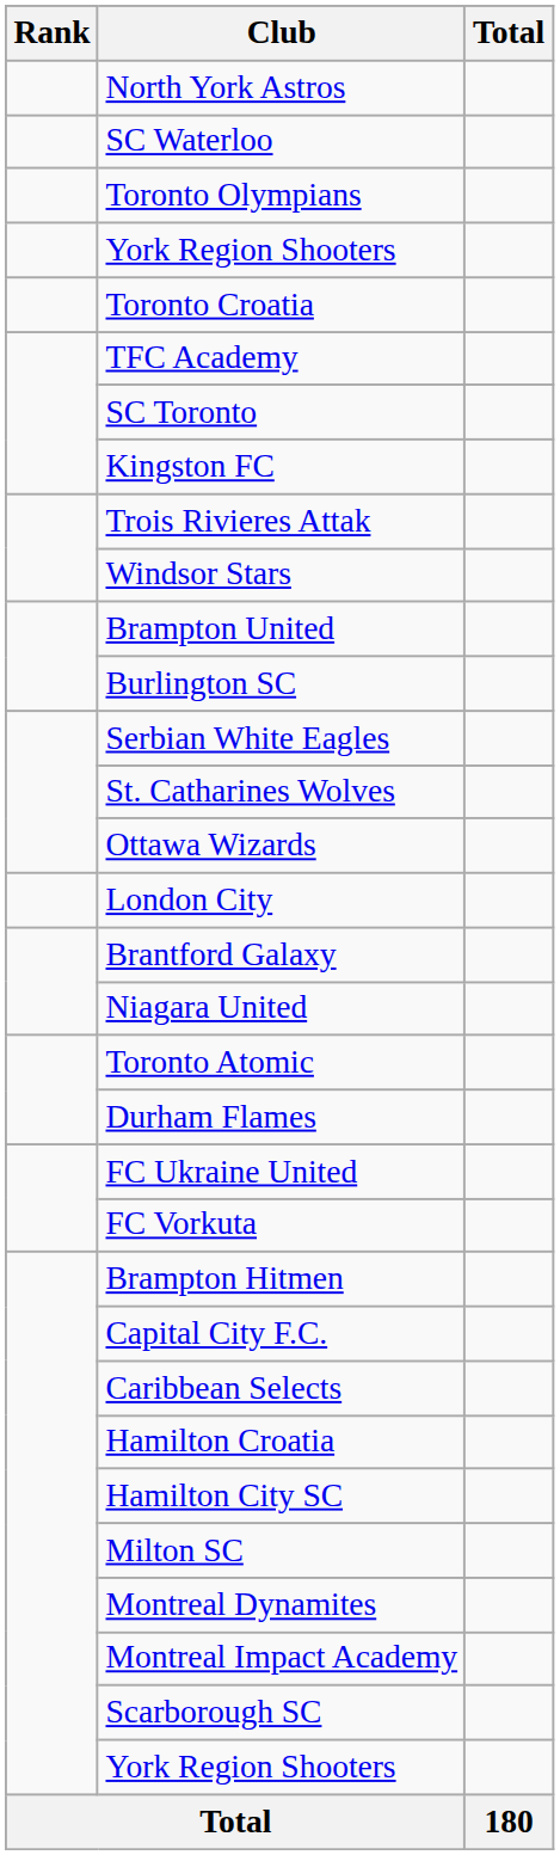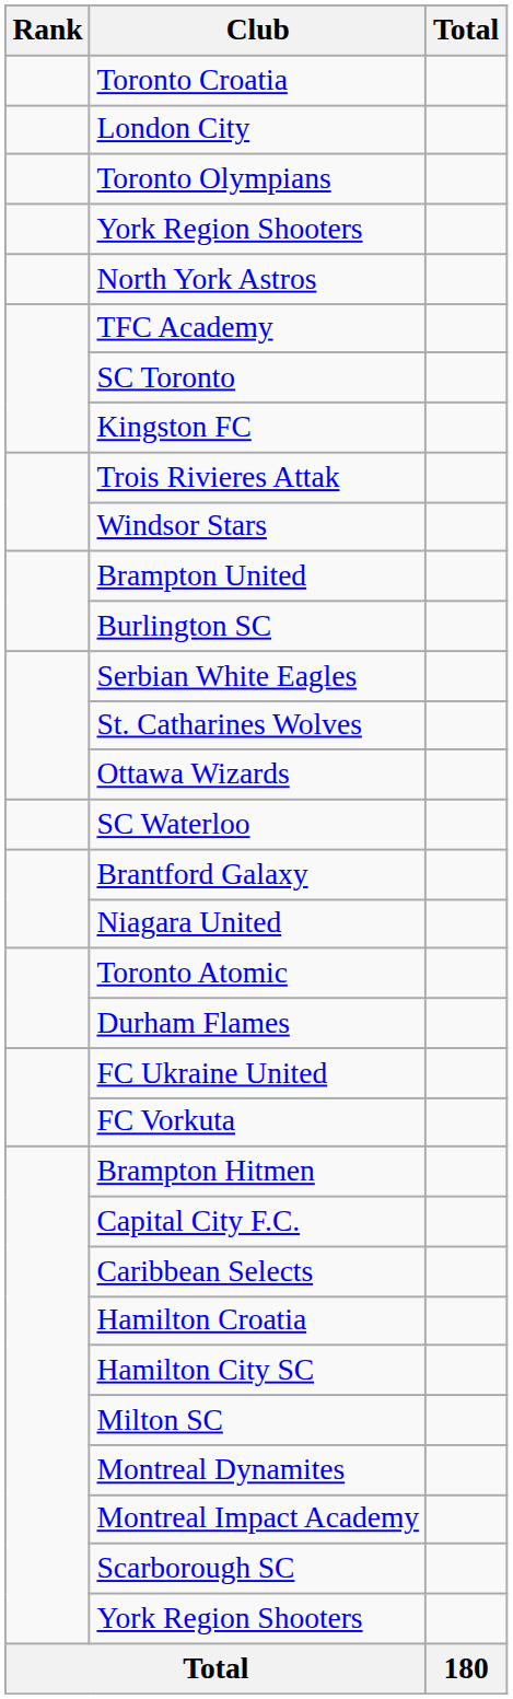 <table class="wikitable sortable" style="font-size:90%;">
 <tr>
 <th class="unsortable">Rank</th>
 <th>Club</th>
 <th>Total</th>
 </tr>
 <tr>
 <td></td>
-<td><a href='#'>North York Astros</a></td>
+<td><a href='#'>Toronto Croatia</a></td>
 <td></td>
 </tr>
 <tr>
 <td></td>
-<td><a href='#'>SC Waterloo</a></td>
+<td><a href='#'>London City</a></td>
 <td></td>
 </tr>
 <tr>
 <td></td>
 <td><a href='#'>Toronto Olympians</a></td>
 <td></td>
 </tr>
 <tr>
 <td></td>
 <td><a href='#'>York Region Shooters</a></td>
 <td></td>
 </tr>
 <tr>
 <td></td>
-<td><a href='#'>Toronto Croatia</a></td>
+<td><a href='#'>North York Astros</a></td>
 <td></td>
 </tr>
 <tr>
 <td rowspan="3"></td>
 <td><a href='#'>TFC Academy</a></td>
 <td></td>
 </tr>
 <tr>
 <td><a href='#'>SC Toronto</a></td>
 <td></td>
 </tr>
 <tr>
 <td><a href='#'>Kingston FC</a></td>
 <td></td>
 </tr>
 <tr>
 <td rowspan="2"></td>
 <td><a href='#'>Trois Rivieres Attak</a></td>
 <td></td>
 </tr>
 <tr>
 <td><a href='#'>Windsor Stars</a></td>
 <td></td>
 </tr>
 <tr>
 <td rowspan="2"></td>
 <td><a href='#'>Brampton United</a></td>
 <td></td>
 </tr>
 <tr>
 <td><a href='#'>Burlington SC</a></td>
 <td></td>
 </tr>
 <tr>
 <td rowspan="3"></td>
 <td><a href='#'>Serbian White Eagles</a></td>
 <td></td>
 </tr>
 <tr>
 <td><a href='#'>St. Catharines Wolves</a></td>
 <td></td>
 </tr>
 <tr>
 <td><a href='#'>Ottawa Wizards</a></td>
 <td></td>
 </tr>
 <tr>
 <td></td>
-<td><a href='#'>London City</a></td>
+<td><a href='#'>SC Waterloo</a></td>
 <td></td>
 </tr>
 <tr>
 <td rowspan="2"></td>
 <td><a href='#'>Brantford Galaxy</a></td>
 <td></td>
 </tr>
 <tr>
 <td><a href='#'>Niagara United</a></td>
 <td></td>
 </tr>
 <tr>
 <td rowspan="2"></td>
 <td><a href='#'>Toronto Atomic</a></td>
 <td></td>
 </tr>
 <tr>
 <td><a href='#'>Durham Flames</a></td>
 <td></td>
 </tr>
 <tr>
 <td rowspan="2"></td>
 <td><a href='#'>FC Ukraine United</a></td>
 <td></td>
 </tr>
 <tr>
 <td><a href='#'>FC Vorkuta</a></td>
 <td></td>
 </tr>
 <tr>
 <td rowspan="10"></td>
 <td><a href='#'>Brampton Hitmen</a></td>
 <td></td>
 </tr>
 <tr>
 <td><a href='#'>Capital City F.C.</a></td>
 <td></td>
 </tr>
 <tr>
 <td><a href='#'>Caribbean Selects</a></td>
 <td></td>
 </tr>
 <tr>
 <td><a href='#'>Hamilton Croatia</a></td>
 <td></td>
 </tr>
 <tr>
 <td><a href='#'>Hamilton City SC</a></td>
 <td></td>
 </tr>
 <tr>
 <td><a href='#'>Milton SC</a></td>
 <td></td>
 </tr>
 <tr>
 <td><a href='#'>Montreal Dynamites</a></td>
 <td></td>
 </tr>
 <tr>
 <td><a href='#'>Montreal Impact Academy</a></td>
 <td></td>
 </tr>
 <tr>
 <td><a href='#'>Scarborough SC</a></td>
 <td></td>
 </tr>
 <tr>
 <td><a href='#'>York Region Shooters</a></td>
 <td></td>
 </tr>
 <tr>
 <th colspan="2">Total</th>
 <th>180</th>
 </tr>
 </table>
